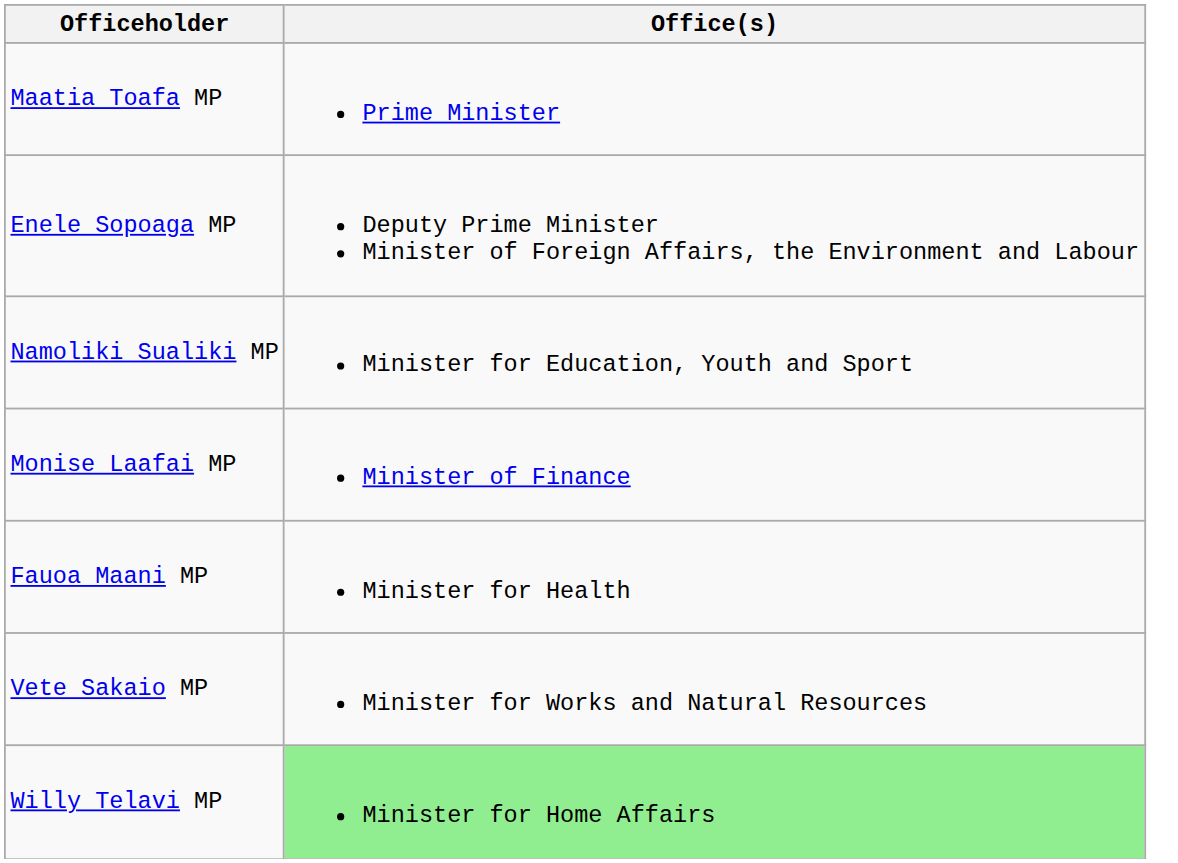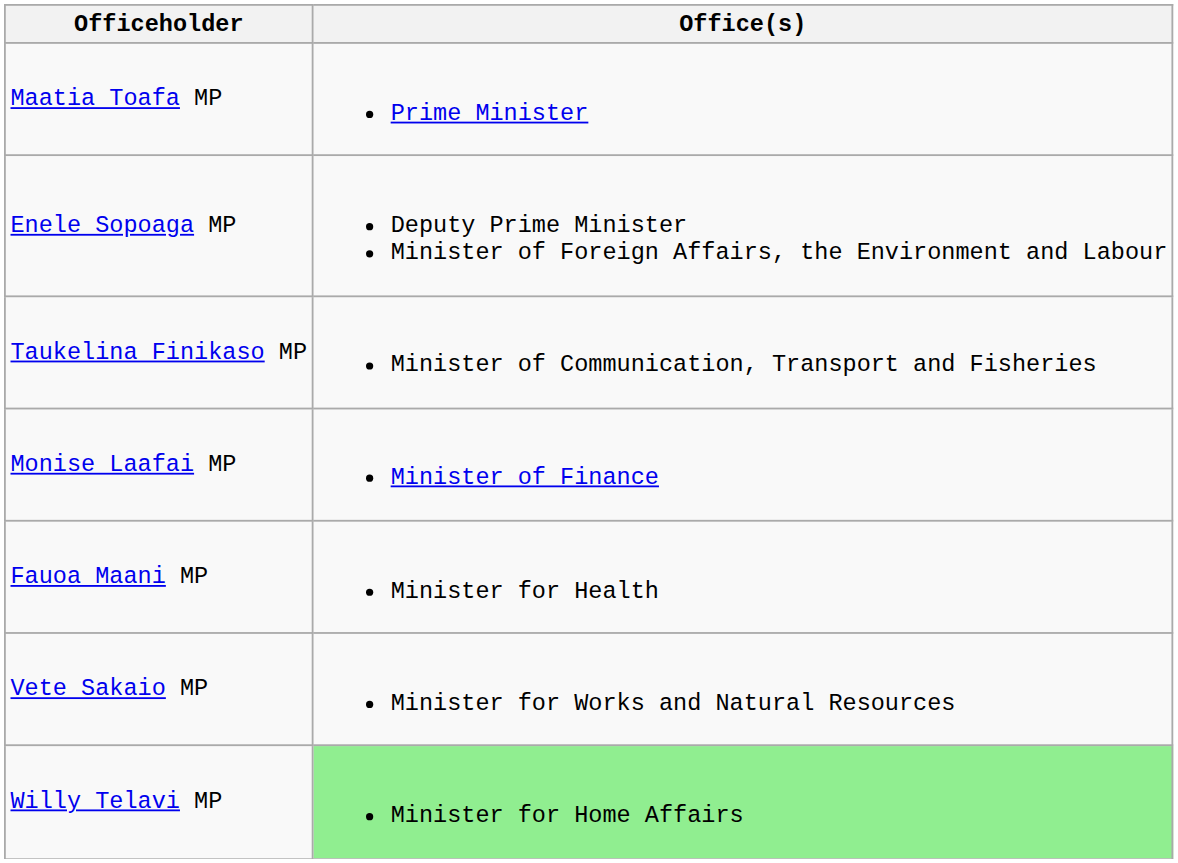 <table class="wikitable">
 <tr>
 <th>Officeholder</th>
 <th>Office(s)</th>
 </tr>
 <tr>
 <td><a href='#'>Maatia Toafa</a> MP</td>
 <td><br><ul><li><a href='#'>Prime Minister</a></li></ul></td>
 </tr>
 <tr>
 <td><a href='#'>Enele Sopoaga</a> MP</td>
 <td><br><ul><li>Deputy Prime Minister</li><li>Minister of Foreign Affairs, the Environment and Labour</li></ul></td>
 </tr>
 <tr>
-<td><a href='#'>Namoliki Sualiki</a> MP</td>
-<td><br><ul><li>Minister for Education, Youth and Sport</li></ul></td>
+<td><a href='#'>Taukelina Finikaso</a> MP</td>
+<td><br><ul><li>Minister of Communication, Transport and Fisheries</li></ul></td>
 </tr>
 <tr>
 <td><a href='#'>Monise Laafai</a> MP</td>
 <td><br><ul><li><a href='#'>Minister of Finance</a></li></ul></td>
 </tr>
 <tr>
 <td><a href='#'>Fauoa Maani</a> MP</td>
 <td><br><ul><li>Minister for Health</li></ul></td>
 </tr>
 <tr>
 <td><a href='#'>Vete Sakaio</a> MP</td>
 <td><br><ul><li>Minister for Works and Natural Resources</li></ul></td>
 </tr>
 <tr>
 <td><a href='#'>Willy Telavi</a> MP</td>
 <td style="background: lightgreen;"><br><ul><li>Minister for Home Affairs</li></ul></td>
 </tr>
 </table>
